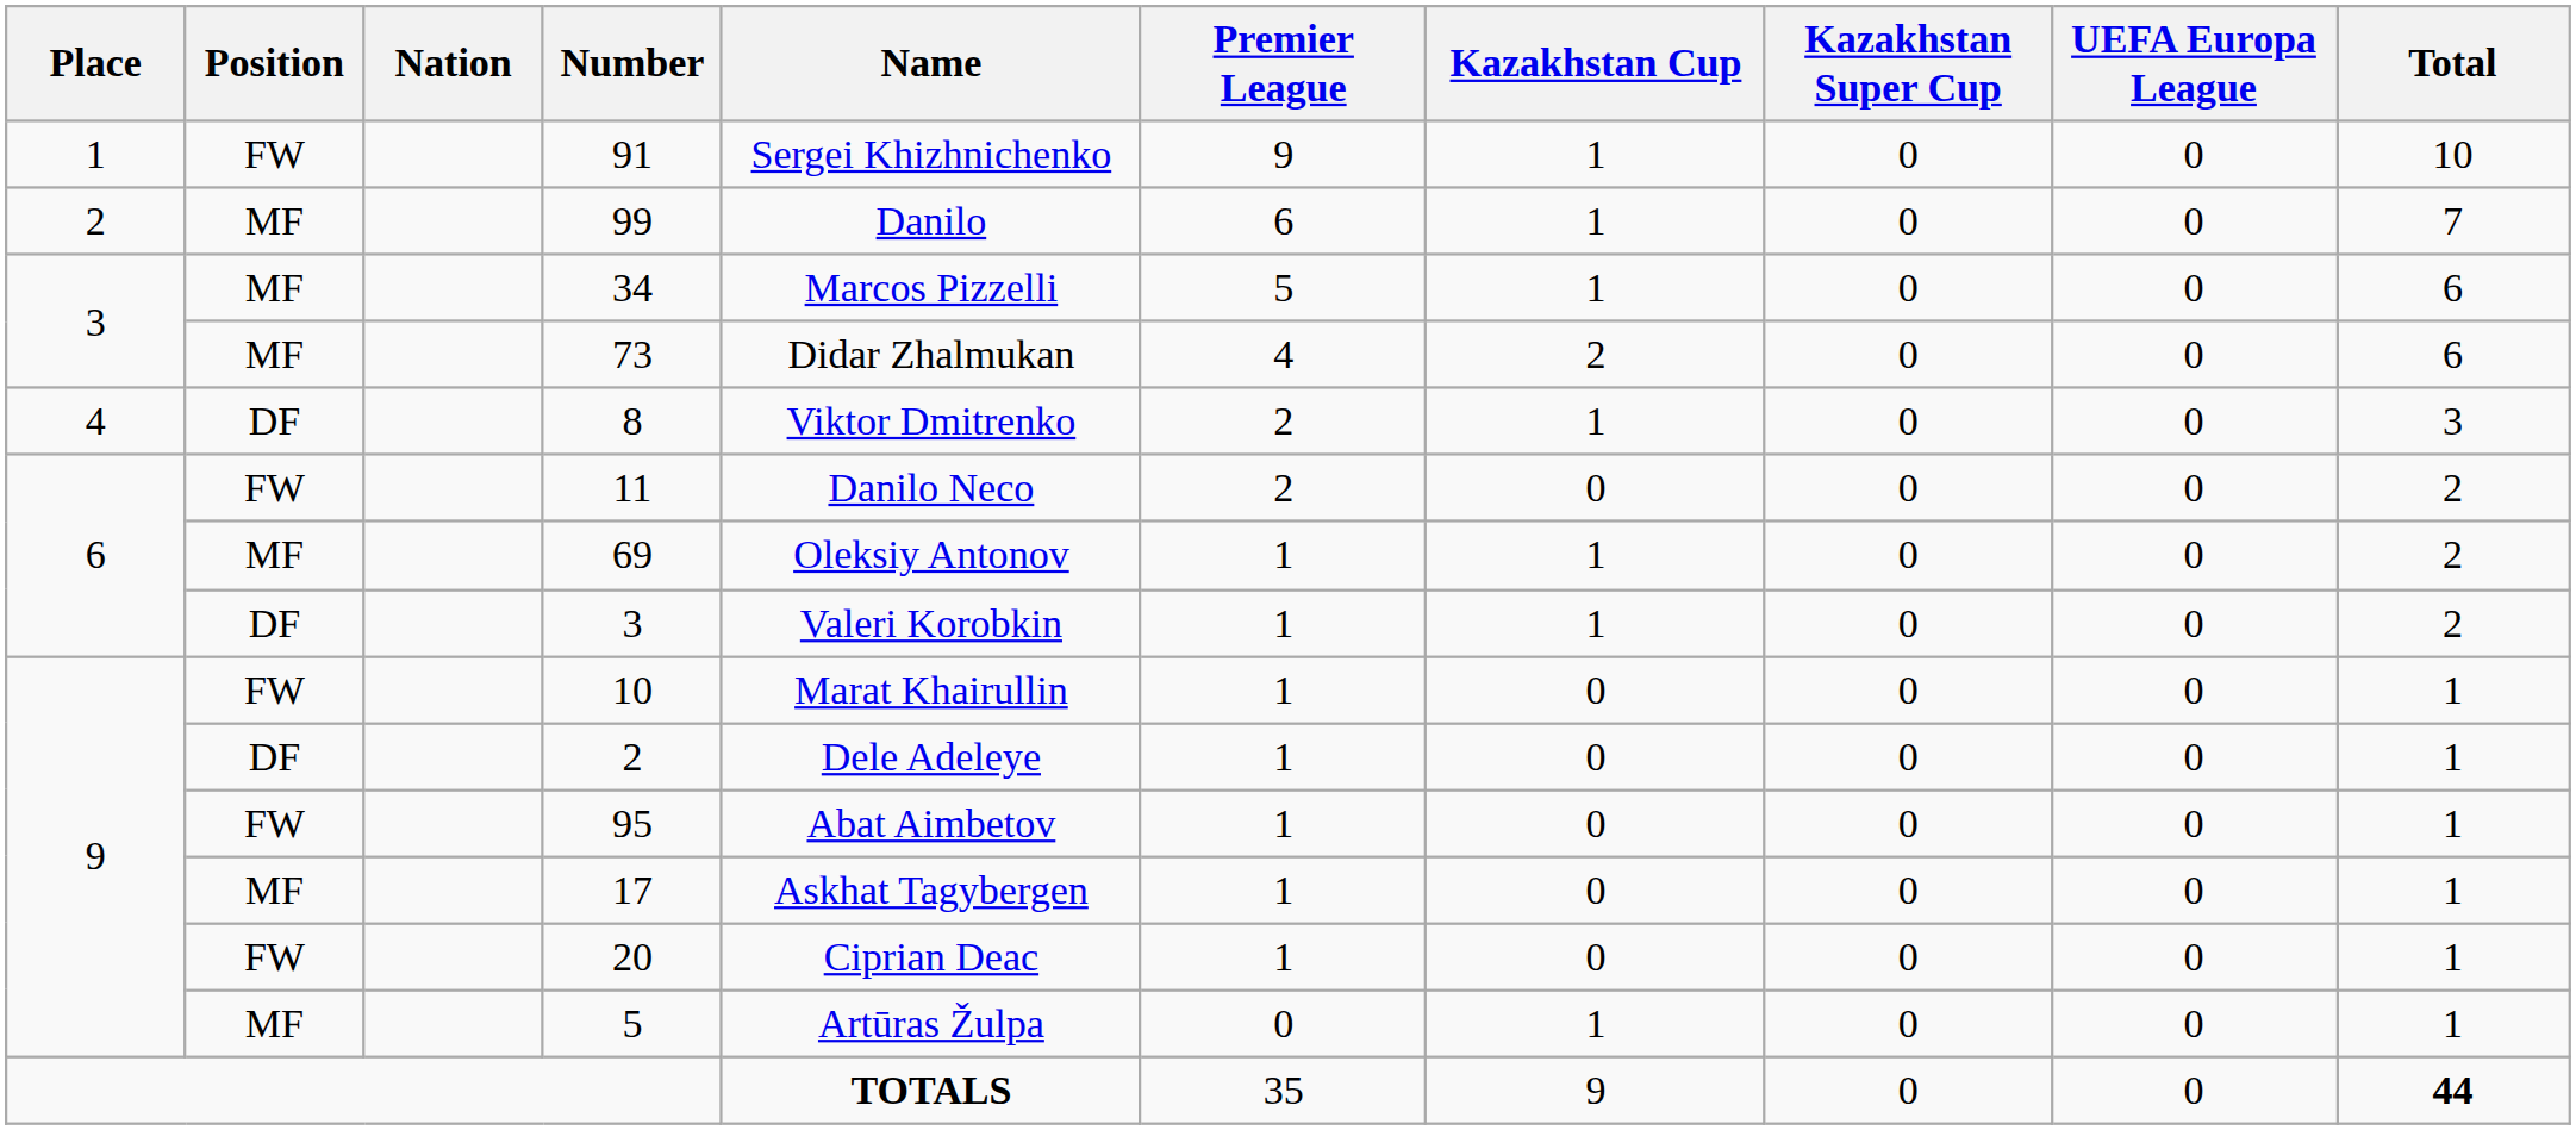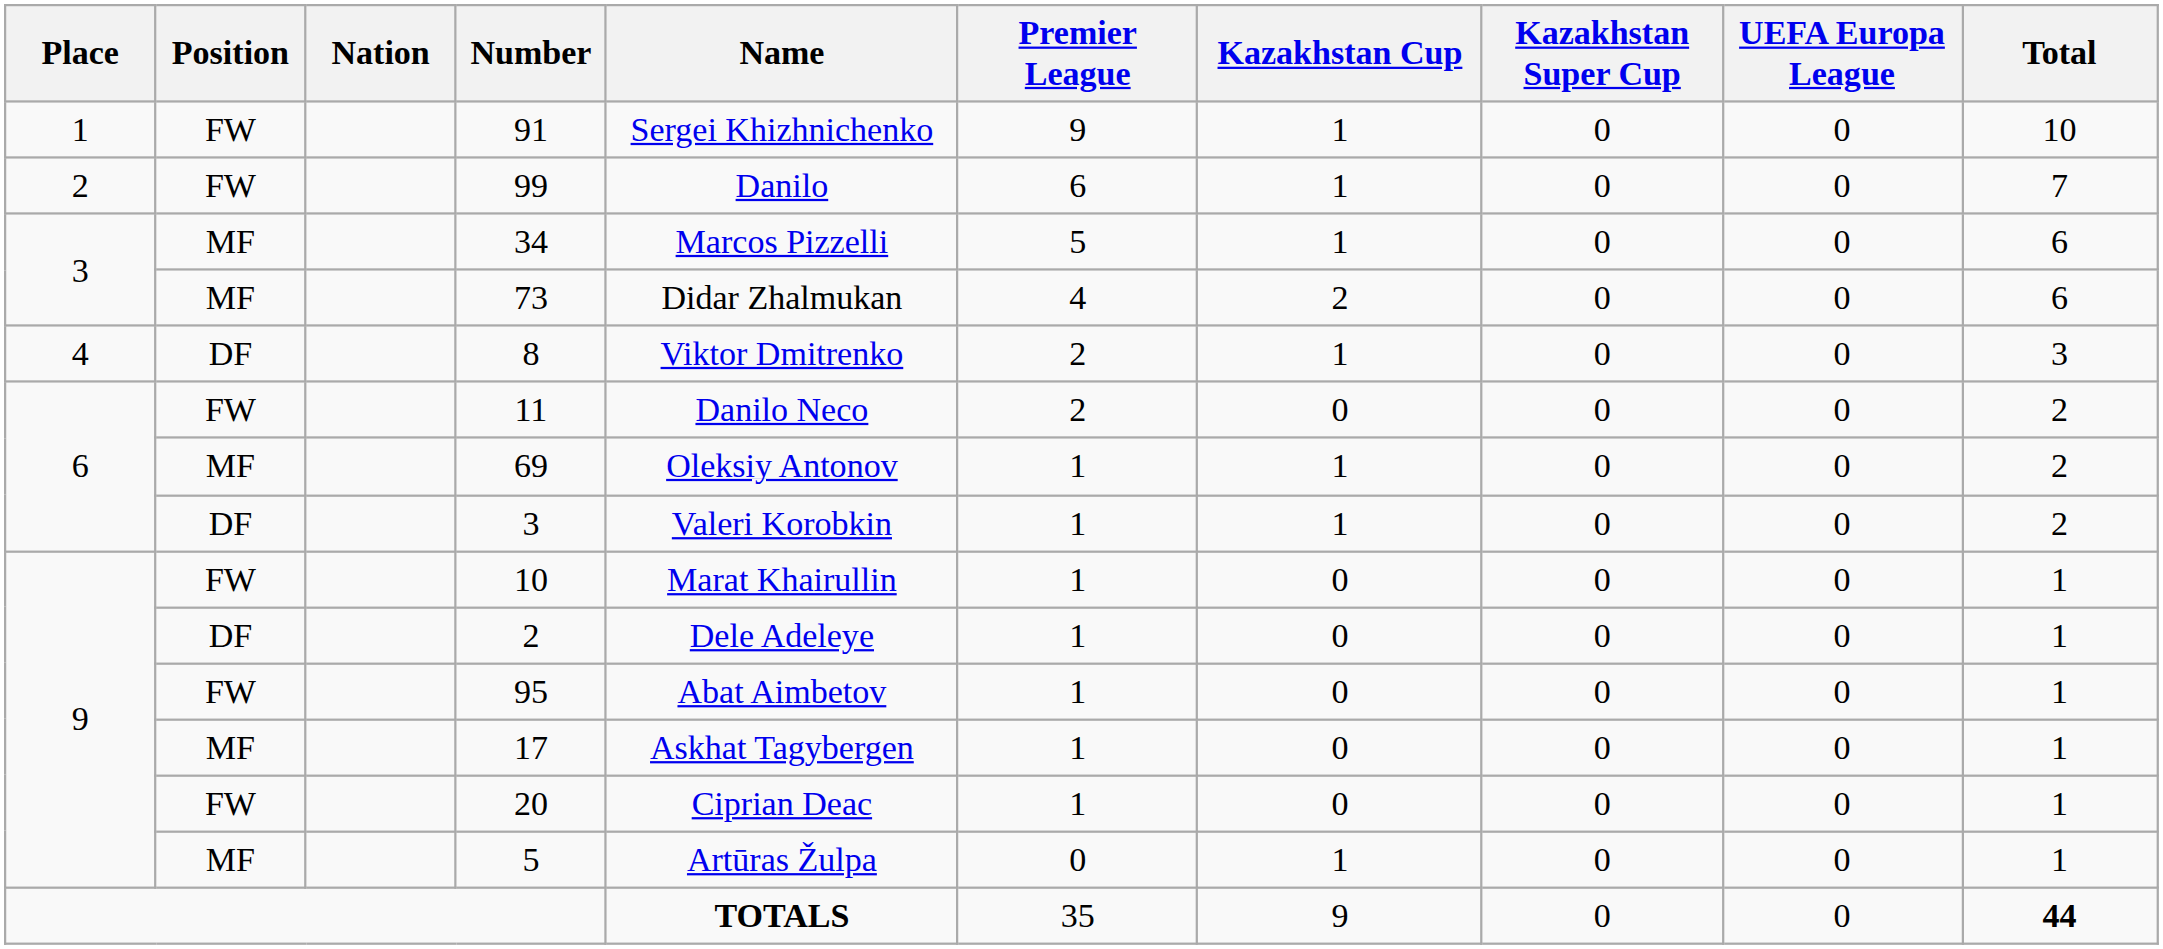 <table class="wikitable" style="font-size: 95%; text-align: center;">
 <tr>
 <th width=60>Place</th>
 <th width=60>Position</th>
 <th width=60>Nation</th>
 <th width=60>Number</th>
 <th width=150>Name</th>
 <th width=100><a href='#'>Premier League</a></th>
 <th width=120><a href='#'>Kazakhstan Cup</a></th>
 <th width=100><a href='#'>Kazakhstan Super Cup</a></th>
 <th width=100><a href='#'>UEFA Europa League</a></th>
 <th width=80><strong>Total</strong></th>
 </tr>
 <tr>
 <td>1</td>
 <td>FW</td>
 <td></td>
 <td>91</td>
 <td><a href='#'>Sergei Khizhnichenko</a></td>
 <td>9</td>
 <td>1</td>
 <td>0</td>
 <td>0</td>
 <td>10</td>
 </tr>
 <tr>
 <td>2</td>
-<td>MF</td>
+<td>FW</td>
 <td></td>
 <td>99</td>
 <td><a href='#'>Danilo</a></td>
 <td>6</td>
 <td>1</td>
 <td>0</td>
 <td>0</td>
 <td>7</td>
 </tr>
 <tr>
 <td rowspan="2">3</td>
 <td>MF</td>
 <td></td>
 <td>34</td>
 <td><a href='#'>Marcos Pizzelli</a></td>
 <td>5</td>
 <td>1</td>
 <td>0</td>
 <td>0</td>
 <td>6</td>
 </tr>
 <tr>
 <td>MF</td>
 <td></td>
 <td>73</td>
 <td>Didar Zhalmukan</td>
 <td>4</td>
 <td>2</td>
 <td>0</td>
 <td>0</td>
 <td>6</td>
 </tr>
 <tr>
 <td>4</td>
 <td>DF</td>
 <td></td>
 <td>8</td>
 <td><a href='#'>Viktor Dmitrenko</a></td>
 <td>2</td>
 <td>1</td>
 <td>0</td>
 <td>0</td>
 <td>3</td>
 </tr>
 <tr>
 <td rowspan="3">6</td>
 <td>FW</td>
 <td></td>
 <td>11</td>
 <td><a href='#'>Danilo Neco</a></td>
 <td>2</td>
 <td>0</td>
 <td>0</td>
 <td>0</td>
 <td>2</td>
 </tr>
 <tr>
 <td>MF</td>
 <td></td>
 <td>69</td>
 <td><a href='#'>Oleksiy Antonov</a></td>
 <td>1</td>
 <td>1</td>
 <td>0</td>
 <td>0</td>
 <td>2</td>
 </tr>
 <tr>
 <td>DF</td>
 <td></td>
 <td>3</td>
 <td><a href='#'>Valeri Korobkin</a></td>
 <td>1</td>
 <td>1</td>
 <td>0</td>
 <td>0</td>
 <td>2</td>
 </tr>
 <tr>
 <td rowspan="6">9</td>
 <td>FW</td>
 <td></td>
 <td>10</td>
 <td><a href='#'>Marat Khairullin</a></td>
 <td>1</td>
 <td>0</td>
 <td>0</td>
 <td>0</td>
 <td>1</td>
 </tr>
 <tr>
 <td>DF</td>
 <td></td>
 <td>2</td>
 <td><a href='#'>Dele Adeleye</a></td>
 <td>1</td>
 <td>0</td>
 <td>0</td>
 <td>0</td>
 <td>1</td>
 </tr>
 <tr>
 <td>FW</td>
 <td></td>
 <td>95</td>
 <td><a href='#'>Abat Aimbetov</a></td>
 <td>1</td>
 <td>0</td>
 <td>0</td>
 <td>0</td>
 <td>1</td>
 </tr>
 <tr>
 <td>MF</td>
 <td></td>
 <td>17</td>
 <td><a href='#'>Askhat Tagybergen</a></td>
 <td>1</td>
 <td>0</td>
 <td>0</td>
 <td>0</td>
 <td>1</td>
 </tr>
 <tr>
 <td>FW</td>
 <td></td>
 <td>20</td>
 <td><a href='#'>Ciprian Deac</a></td>
 <td>1</td>
 <td>0</td>
 <td>0</td>
 <td>0</td>
 <td>1</td>
 </tr>
 <tr>
 <td>MF</td>
 <td></td>
 <td>5</td>
 <td><a href='#'>Artūras Žulpa</a></td>
 <td>0</td>
 <td>1</td>
 <td>0</td>
 <td>0</td>
 <td>1</td>
 </tr>
 <tr>
 <td colspan="4"></td>
 <td><strong>TOTALS</strong></td>
 <td>35</td>
 <td>9</td>
 <td>0</td>
 <td>0</td>
 <td><strong>44</strong></td>
 </tr>
 </table>
